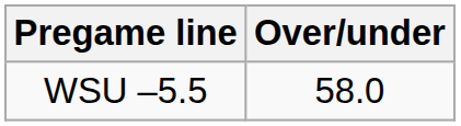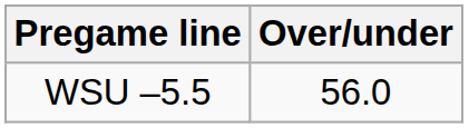 <table class="wikitable">
 <tr align="center">
 <th style=>Pregame line</th>
 <th style=>Over/under</th>
 </tr>
 <tr align="center">
 <td>WSU –5.5</td>
-<td>58.0</td>
+<td>56.0</td>
 </tr>
 </table>
